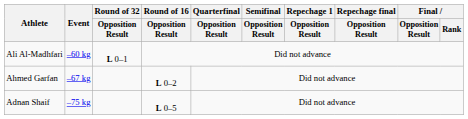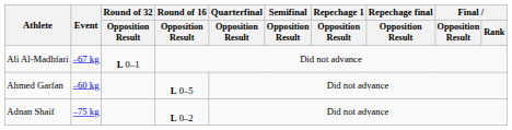 <table class=wikitable style=font-size:90%;text-align:center>
 <tr>
 <th rowspan="2">Athlete</th>
 <th rowspan="2">Event</th>
 <th>Round of 32</th>
 <th>Round of 16</th>
 <th>Quarterfinal</th>
 <th>Semifinal</th>
 <th>Repechage 1</th>
 <th>Repechage final</th>
 <th colspan=2>Final / </th>
 </tr>
 <tr style="font-size: 95%">
 <th>Opposition<br>Result</th>
 <th>Opposition<br>Result</th>
 <th>Opposition<br>Result</th>
 <th>Opposition<br>Result</th>
 <th>Opposition<br>Result</th>
 <th>Opposition<br>Result</th>
 <th>Opposition<br>Result</th>
 <th>Rank</th>
 </tr>
 <tr>
 <td align=left>Ali Al-Madhfari</td>
-<td align=left><a href='#'>–60 kg</a></td>
+<td align=left><a href='#'>–67 kg</a></td>
 <td><br><strong>L</strong> 0–1</td>
 <td colspan=7>Did not advance</td>
 </tr>
 <tr>
 <td align=left>Ahmed Garfan</td>
-<td align=left><a href='#'>–67 kg</a></td>
+<td align=left><a href='#'>–60 kg</a></td>
 <td></td>
-<td><br><strong>L</strong> 0–2</td>
+<td><br><strong>L</strong> 0–5</td>
 <td colspan=6>Did not advance</td>
 </tr>
 <tr>
 <td align=left>Adnan Shaif</td>
 <td align=left><a href='#'>–75 kg</a></td>
 <td></td>
-<td><br><strong>L</strong> 0–5</td>
+<td><br><strong>L</strong> 0–2</td>
 <td colspan=6>Did not advance</td>
 </tr>
 </table>
